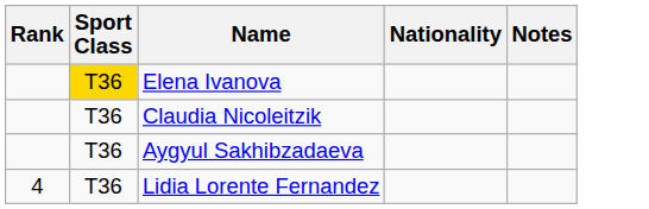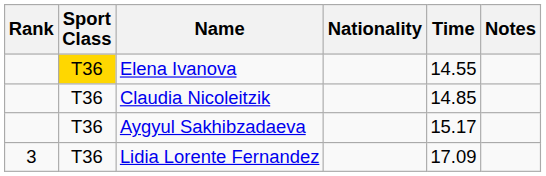 <table class="wikitable sortable" style="text-align:center">
 <tr>
 <th>Rank</th>
 <th>Sport<br>Class</th>
 <th>Name</th>
 <th>Nationality</th>
+<th>Time</th>
 <th>Notes</th>
 </tr>
 <tr>
 <td></td>
 <td style="background: gold;">T36</td>
 <td align=left><a href='#'>Elena Ivanova</a></td>
 <td align=left></td>
+<td>14.55</td>
 <td></td>
 </tr>
 <tr>
 <td></td>
 <td>T36</td>
 <td align=left><a href='#'>Claudia Nicoleitzik</a></td>
 <td align=left></td>
+<td>14.85</td>
 <td></td>
 </tr>
 <tr>
 <td></td>
 <td>T36</td>
 <td align=left><a href='#'>Aygyul Sakhibzadaeva</a></td>
 <td align=left></td>
+<td>15.17</td>
 <td></td>
 </tr>
 <tr>
-<td>4</td>
+<td>3</td>
 <td>T36</td>
 <td align=left><a href='#'>Lidia Lorente Fernandez</a></td>
 <td align=left></td>
+<td>17.09</td>
 <td></td>
 </tr>
 </table>
